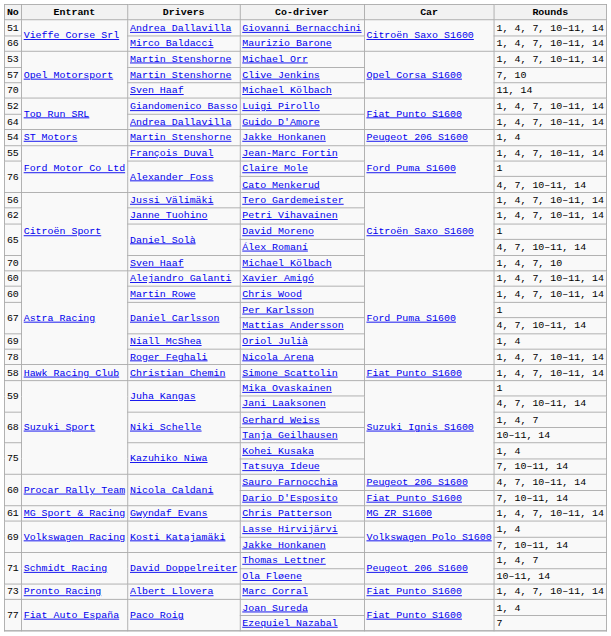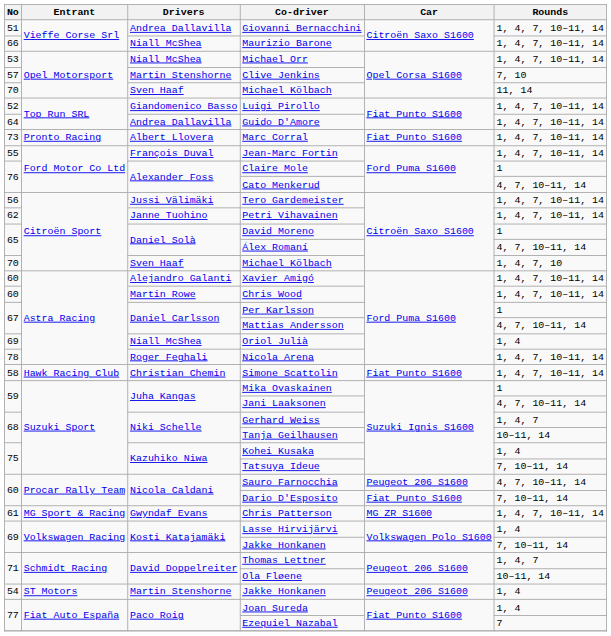 <table class="wikitable" style="font-size: 85%">
 <tr>
 <th>No</th>
 <th>Entrant</th>
 <th>Drivers</th>
 <th>Co-driver</th>
 <th>Car</th>
 <th>Rounds</th>
 </tr>
 <tr>
 <td>51</td>
 <td rowspan="2"> <a href='#'>Vieffe Corse Srl</a></td>
 <td> <a href='#'>Andrea Dallavilla</a></td>
 <td> <a href='#'>Giovanni Bernacchini</a></td>
 <td rowspan="2"><a href='#'>Citroën Saxo S1600</a></td>
 <td>1, 4, 7, 10–11, 14</td>
 </tr>
 <tr>
 <td>66</td>
-<td> <a href='#'>Mirco Baldacci</a></td>
+<td> <a href='#'>Niall McShea</a></td>
 <td> <a href='#'>Maurizio Barone</a></td>
 <td>1, 4, 7, 10–11, 14</td>
 </tr>
 <tr>
 <td>53</td>
 <td rowspan=3> <a href='#'>Opel Motorsport</a></td>
-<td> <a href='#'>Martin Stenshorne</a></td>
+<td> <a href='#'>Niall McShea</a></td>
 <td> <a href='#'>Michael Orr</a></td>
 <td rowspan=3><a href='#'>Opel Corsa S1600</a></td>
 <td>1, 4, 7, 10–11, 14</td>
 </tr>
 <tr>
 <td>57</td>
 <td> <a href='#'>Martin Stenshorne</a></td>
 <td> <a href='#'>Clive Jenkins</a></td>
 <td>7, 10</td>
 </tr>
 <tr>
 <td>70</td>
 <td> <a href='#'>Sven Haaf</a></td>
 <td> <a href='#'>Michael Kölbach</a></td>
 <td>11, 14</td>
 </tr>
 <tr>
 <td>52</td>
 <td rowspan=2> <a href='#'>Top Run SRL</a></td>
 <td> <a href='#'>Giandomenico Basso</a></td>
 <td> <a href='#'>Luigi Pirollo</a></td>
 <td rowspan=2><a href='#'>Fiat Punto S1600</a></td>
 <td>1, 4, 7, 10–11, 14</td>
 </tr>
 <tr>
 <td>64</td>
 <td> <a href='#'>Andrea Dallavilla</a></td>
 <td> <a href='#'>Guido D'Amore</a></td>
 <td>1, 4, 7, 10–11, 14</td>
 </tr>
 <tr>
-<td>54</td>
-<td> <a href='#'>ST Motors</a></td>
-<td> <a href='#'>Martin Stenshorne</a></td>
-<td> <a href='#'>Jakke Honkanen</a></td>
-<td><a href='#'>Peugeot 206 S1600</a></td>
-<td>1, 4</td>
+<td>73</td>
+<td> <a href='#'>Pronto Racing</a></td>
+<td> <a href='#'>Albert Llovera</a></td>
+<td> <a href='#'>Marc Corral</a></td>
+<td><a href='#'>Fiat Punto S1600</a></td>
+<td>1, 4, 7, 10–11, 14</td>
 </tr>
 <tr>
 <td>55</td>
 <td rowspan="3"> <a href='#'>Ford Motor Co Ltd</a></td>
 <td> <a href='#'>François Duval</a></td>
 <td> <a href='#'>Jean-Marc Fortin</a></td>
 <td rowspan="3"><a href='#'>Ford Puma S1600</a></td>
 <td>1, 4, 7, 10–11, 14</td>
 </tr>
 <tr>
 <td rowspan="2">76</td>
 <td rowspan="2"> <a href='#'>Alexander Foss</a></td>
 <td> <a href='#'>Claire Mole</a></td>
 <td>1</td>
 </tr>
 <tr>
 <td> <a href='#'>Cato Menkerud</a></td>
 <td>4, 7, 10–11, 14</td>
 </tr>
 <tr>
 <td>56</td>
 <td rowspan="5"> <a href='#'>Citroën Sport</a></td>
 <td> <a href='#'>Jussi Välimäki</a></td>
 <td> <a href='#'>Tero Gardemeister</a></td>
 <td rowspan="5"><a href='#'>Citroën Saxo S1600</a></td>
 <td>1, 4, 7, 10–11, 14</td>
 </tr>
 <tr>
 <td>62</td>
 <td> <a href='#'>Janne Tuohino</a></td>
 <td> <a href='#'>Petri Vihavainen</a></td>
 <td>1, 4, 7, 10–11, 14</td>
 </tr>
 <tr>
 <td rowspan="2">65</td>
 <td rowspan="2"> <a href='#'>Daniel Solà</a></td>
 <td> <a href='#'>David Moreno</a></td>
 <td>1</td>
 </tr>
 <tr>
 <td> <a href='#'>Álex Romaní</a></td>
 <td>4, 7, 10–11, 14</td>
 </tr>
 <tr>
 <td>70</td>
 <td> <a href='#'>Sven Haaf</a></td>
 <td> <a href='#'>Michael Kölbach</a></td>
 <td>1, 4, 7, 10</td>
 </tr>
 <tr>
 <td>60</td>
 <td rowspan=6> <a href='#'>Astra Racing</a></td>
 <td> <a href='#'>Alejandro Galanti</a></td>
 <td> <a href='#'>Xavier Amigó</a></td>
 <td rowspan=6><a href='#'>Ford Puma S1600</a></td>
 <td>1, 4, 7, 10–11, 14</td>
 </tr>
 <tr>
 <td>60</td>
 <td> <a href='#'>Martin Rowe</a></td>
 <td> <a href='#'>Chris Wood</a></td>
 <td>1, 4, 7, 10–11, 14</td>
 </tr>
 <tr>
 <td rowspan=2>67</td>
 <td rowspan=2> <a href='#'>Daniel Carlsson</a></td>
 <td> <a href='#'>Per Karlsson</a></td>
 <td>1</td>
 </tr>
 <tr>
 <td> <a href='#'>Mattias Andersson</a></td>
 <td>4, 7, 10–11, 14</td>
 </tr>
 <tr>
 <td>69</td>
 <td> <a href='#'>Niall McShea</a></td>
 <td> <a href='#'>Oriol Julià</a></td>
 <td>1, 4</td>
 </tr>
 <tr>
 <td>78</td>
 <td> <a href='#'>Roger Feghali</a></td>
 <td> <a href='#'>Nicola Arena</a></td>
 <td>1, 4, 7, 10–11, 14</td>
 </tr>
 <tr>
 <td>58</td>
 <td> <a href='#'>Hawk Racing Club</a></td>
 <td> <a href='#'>Christian Chemin</a></td>
 <td> <a href='#'>Simone Scattolin</a></td>
 <td><a href='#'>Fiat Punto S1600</a></td>
 <td>1, 4, 7, 10–11, 14</td>
 </tr>
 <tr>
 <td rowspan="2">59</td>
 <td rowspan="6"> <a href='#'>Suzuki Sport</a></td>
 <td rowspan="2"> <a href='#'>Juha Kangas</a></td>
 <td> <a href='#'>Mika Ovaskainen</a></td>
 <td rowspan=6><a href='#'>Suzuki Ignis S1600</a></td>
 <td>1</td>
 </tr>
 <tr>
 <td> <a href='#'>Jani Laaksonen</a></td>
 <td>4, 7, 10–11, 14</td>
 </tr>
 <tr>
 <td rowspan="2">68</td>
 <td rowspan="2"> <a href='#'>Niki Schelle</a></td>
 <td> <a href='#'>Gerhard Weiss</a></td>
 <td>1, 4, 7</td>
 </tr>
 <tr>
 <td> <a href='#'>Tanja Geilhausen</a></td>
 <td>10–11, 14</td>
 </tr>
 <tr>
 <td rowspan="2">75</td>
 <td rowspan="2"> <a href='#'>Kazuhiko Niwa</a></td>
 <td> <a href='#'>Kohei Kusaka</a></td>
 <td>1, 4</td>
 </tr>
 <tr>
 <td> <a href='#'>Tatsuya Ideue</a></td>
 <td>7, 10–11, 14</td>
 </tr>
 <tr>
 <td rowspan=2>60</td>
 <td rowspan=2> <a href='#'>Procar Rally Team</a></td>
 <td rowspan=2> <a href='#'>Nicola Caldani</a></td>
 <td> <a href='#'>Sauro Farnocchia</a></td>
 <td><a href='#'>Peugeot 206 S1600</a></td>
 <td>4, 7, 10–11, 14</td>
 </tr>
 <tr>
 <td> <a href='#'>Dario D'Esposito</a></td>
 <td><a href='#'>Fiat Punto S1600</a></td>
 <td>7, 10–11, 14</td>
 </tr>
 <tr>
 <td>61</td>
 <td> <a href='#'>MG Sport & Racing</a></td>
 <td> <a href='#'>Gwyndaf Evans</a></td>
 <td> <a href='#'>Chris Patterson</a></td>
 <td><a href='#'>MG ZR S1600</a></td>
 <td>1, 4, 7, 10–11, 14</td>
 </tr>
 <tr>
 <td rowspan=2>69</td>
 <td rowspan=2> <a href='#'>Volkswagen Racing</a></td>
 <td rowspan=2> <a href='#'>Kosti Katajamäki</a></td>
 <td> <a href='#'>Lasse Hirvijärvi</a></td>
 <td rowspan=2><a href='#'>Volkswagen Polo S1600</a></td>
 <td>1, 4</td>
 </tr>
 <tr>
 <td> <a href='#'>Jakke Honkanen</a></td>
 <td>7, 10–11, 14</td>
 </tr>
 <tr>
 <td rowspan=2>71</td>
 <td rowspan=2> <a href='#'>Schmidt Racing</a></td>
 <td rowspan=2> <a href='#'>David Doppelreiter</a></td>
 <td> <a href='#'>Thomas Lettner</a></td>
 <td rowspan=2><a href='#'>Peugeot 206 S1600</a></td>
 <td>1, 4, 7</td>
 </tr>
 <tr>
 <td> <a href='#'>Ola Fløene</a></td>
 <td>10–11, 14</td>
 </tr>
 <tr>
-<td>73</td>
-<td> <a href='#'>Pronto Racing</a></td>
-<td> <a href='#'>Albert Llovera</a></td>
-<td> <a href='#'>Marc Corral</a></td>
-<td><a href='#'>Fiat Punto S1600</a></td>
-<td>1, 4, 7, 10–11, 14</td>
+<td>54</td>
+<td> <a href='#'>ST Motors</a></td>
+<td> <a href='#'>Martin Stenshorne</a></td>
+<td> <a href='#'>Jakke Honkanen</a></td>
+<td><a href='#'>Peugeot 206 S1600</a></td>
+<td>1, 4</td>
 </tr>
 <tr>
 <td rowspan=2>77</td>
 <td rowspan=2> <a href='#'>Fiat Auto España</a></td>
 <td rowspan=2> <a href='#'>Paco Roig</a></td>
 <td> <a href='#'>Joan Sureda</a></td>
 <td rowspan=2><a href='#'>Fiat Punto S1600</a></td>
 <td>1, 4</td>
 </tr>
 <tr>
 <td> <a href='#'>Ezequiel Nazabal</a></td>
 <td>7</td>
 </tr>
 <tr>
 </tr>
 </table>
